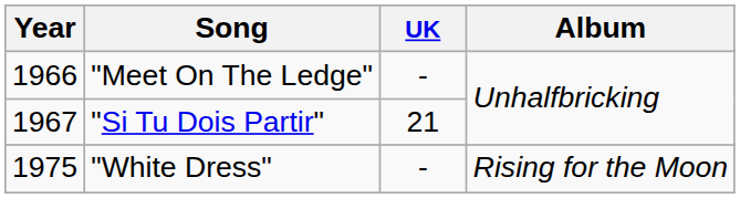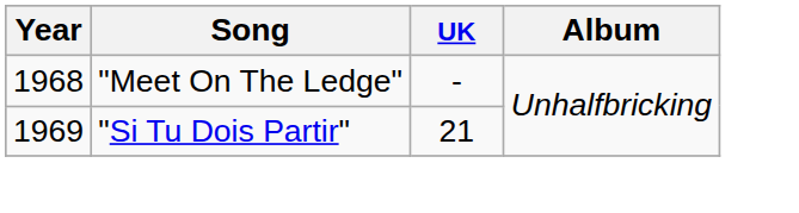 <table class="wikitable">
 <tr>
 <th>Year</th>
 <th>Song</th>
 <th width="40"><small><a href='#'>UK</a></small></th>
 <th>Album</th>
 </tr>
 <tr>
-<td>1966</td>
+<td>1968</td>
 <td>"Meet On The Ledge"</td>
 <td style="text-align:center;">-</td>
 <td rowspan="2"><em>Unhalfbricking</em></td>
 </tr>
 <tr>
-<td>1967</td>
+<td>1969</td>
 <td>"<a href='#'>Si Tu Dois Partir</a>"</td>
 <td style="text-align:center;">21</td>
 </tr>
-<tr>
-<td>1975</td>
-<td>"White Dress"</td>
-<td style="text-align:center;">-</td>
-<td><em>Rising for the Moon</em></td>
-</tr>
 </table>
